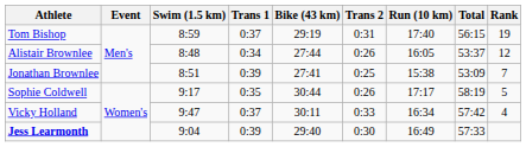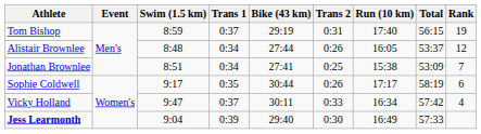 <table class="wikitable" border="1" style="font-size:90%">
 <tr>
 <th>Athlete</th>
 <th>Event</th>
 <th>Swim (1.5 km)</th>
 <th>Trans 1</th>
 <th>Bike (43 km)</th>
 <th>Trans 2</th>
 <th>Run (10 km)</th>
 <th>Total</th>
 <th>Rank</th>
 </tr>
 <tr align=center>
 <td align=left><a href='#'>Tom Bishop</a></td>
 <td align=left rowspan=3><a href='#'>Men's</a></td>
 <td>8:59</td>
 <td>0:37</td>
 <td>29:19</td>
 <td>0:31</td>
 <td>17:40</td>
 <td>56:15</td>
 <td>19</td>
 </tr>
 <tr align=center>
 <td align=left><a href='#'>Alistair Brownlee</a></td>
 <td>8:48</td>
 <td>0:34</td>
 <td>27:44</td>
 <td>0:26</td>
 <td>16:05</td>
 <td>53:37</td>
 <td>12</td>
 </tr>
 <tr align=center>
 <td align=left><a href='#'>Jonathan Brownlee</a></td>
 <td>8:51</td>
-<td>0:39</td>
+<td>0:34</td>
 <td>27:41</td>
 <td>0:25</td>
 <td>15:38</td>
 <td>53:09</td>
 <td>7</td>
 </tr>
 <tr align=center>
 <td align=left><a href='#'>Sophie Coldwell</a></td>
 <td align=left rowspan=3><a href='#'>Women's</a></td>
 <td>9:17</td>
 <td>0:35</td>
 <td>30:44</td>
 <td>0:26</td>
 <td>17:17</td>
 <td>58:19</td>
-<td>5</td>
+<td>6</td>
 </tr>
 <tr align=center>
 <td align=left><a href='#'>Vicky Holland</a></td>
 <td>9:47</td>
 <td>0:37</td>
 <td>30:11</td>
 <td>0:33</td>
 <td>16:34</td>
 <td>57:42</td>
 <td>4</td>
 </tr>
 <tr align=center>
 <td align=left><strong><a href='#'>Jess Learmonth</a></strong></td>
 <td>9:04</td>
 <td>0:39</td>
 <td>29:40</td>
 <td>0:30</td>
 <td>16:49</td>
 <td>57:33</td>
 <td></td>
 </tr>
 </table>
